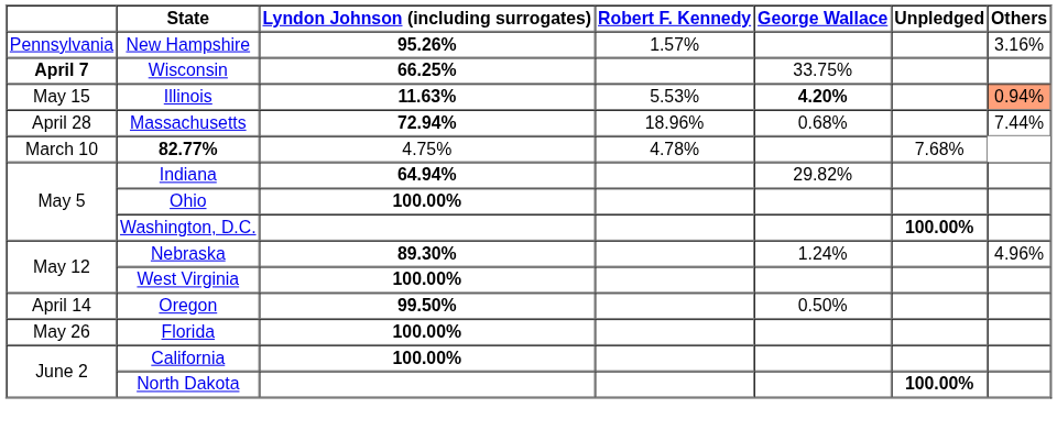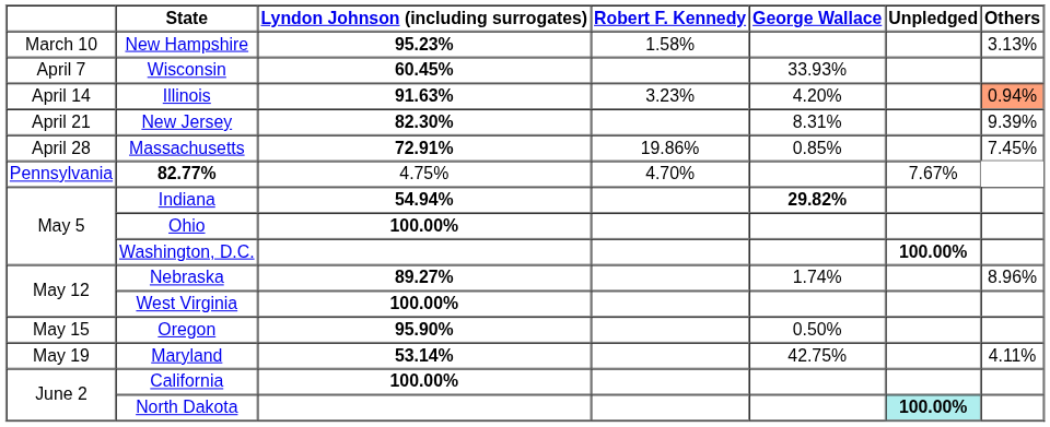 <table class="sortable" cellpadding="2" cellspacing="0" border="1" style="margin-left:10px; text-align:center">
 <tr>
 <th></th>
 <th>State</th>
 <th><a href='#'>Lyndon Johnson</a> (including surrogates)</th>
 <th><a href='#'>Robert F. Kennedy</a></th>
 <th><a href='#'>George Wallace</a></th>
 <th>Unpledged</th>
 <th>Others</th>
 </tr>
 <tr>
-<td><a href='#'>Pennsylvania</a></td>
+<td>March 10</td>
 <td><a href='#'>New Hampshire</a></td>
-<td><strong>95.26%</strong></td>
-<td>1.57%</td>
+<td><strong>95.23%</strong></td>
+<td>1.58%</td>
 <td></td>
 <td></td>
-<td>3.16%</td>
+<td>3.13%</td>
 </tr>
 <tr>
-<td><strong>April 7</strong></td>
+<td>April 7</td>
 <td><a href='#'>Wisconsin</a></td>
-<td><strong>66.25%</strong></td>
+<td><strong>60.45%</strong></td>
 <td></td>
-<td>33.75%</td>
+<td>33.93%</td>
 <td></td>
 <td></td>
 </tr>
 <tr>
-<td>May 15</td>
+<td>April 14</td>
 <td><a href='#'>Illinois</a></td>
-<td><strong>11.63%</strong></td>
-<td>5.53%</td>
-<td><strong>4.20%</strong></td>
+<td><strong>91.63%</strong></td>
+<td>3.23%</td>
+<td>4.20%</td>
 <td></td>
 <td style="background: lightsalmon;">0.94%</td>
 </tr>
 <tr>
+<td>April 21</td>
+<td><a href='#'>New Jersey</a></td>
+<td><strong>82.30%</strong></td>
+<td></td>
+<td>8.31%</td>
+<td></td>
+<td>9.39%</td>
+</tr>
+<tr>
 <td rowspan="2">April 28</td>
 <td><a href='#'>Massachusetts</a></td>
-<td><strong>72.94%</strong></td>
-<td>18.96%</td>
-<td>0.68%</td>
+<td><strong>72.91%</strong></td>
+<td>19.86%</td>
+<td>0.85%</td>
 <td></td>
-<td>7.44%</td>
+<td>7.45%</td>
 </tr>
 <tr>
 </tr>
 <tr>
-<td>March 10</td>
+<td><a href='#'>Pennsylvania</a></td>
 <td><strong>82.77%</strong></td>
 <td>4.75%</td>
-<td>4.78%</td>
+<td>4.70%</td>
 <td></td>
-<td>7.68%</td>
+<td>7.67%</td>
 </tr>
 <tr>
 <td rowspan="3">May 5</td>
 <td><a href='#'>Indiana</a></td>
-<td><strong>64.94%</strong></td>
+<td><strong>54.94%</strong></td>
 <td></td>
-<td>29.82%</td>
+<td><strong>29.82%</strong></td>
 <td></td>
 <td></td>
 </tr>
 <tr>
 <td><a href='#'>Ohio</a></td>
 <td><strong>100.00%</strong></td>
 <td></td>
 <td></td>
 <td></td>
 <td></td>
 </tr>
 <tr>
 <td><a href='#'>Washington, D.C.</a></td>
 <td></td>
 <td></td>
 <td></td>
 <td><strong>100.00%</strong></td>
 <td></td>
 </tr>
 <tr>
 <td rowspan="2">May 12</td>
 <td><a href='#'>Nebraska</a></td>
-<td><strong>89.30%</strong></td>
+<td><strong>89.27%</strong></td>
 <td></td>
-<td>1.24%</td>
+<td>1.74%</td>
 <td></td>
-<td>4.96%</td>
+<td>8.96%</td>
 </tr>
 <tr>
 <td><a href='#'>West Virginia</a></td>
 <td><strong>100.00%</strong></td>
 <td></td>
 <td></td>
 <td></td>
 <td></td>
 </tr>
 <tr>
-<td>April 14</td>
+<td>May 15</td>
 <td><a href='#'>Oregon</a></td>
-<td><strong>99.50%</strong></td>
+<td><strong>95.90%</strong></td>
 <td></td>
 <td>0.50%</td>
 <td></td>
 <td></td>
 </tr>
 <tr>
-<td>May 26</td>
-<td><a href='#'>Florida</a></td>
-<td><strong>100.00%</strong></td>
+<td>May 19</td>
+<td><a href='#'>Maryland</a></td>
+<td><strong>53.14%</strong></td>
 <td></td>
+<td>42.75%</td>
 <td></td>
-<td></td>
-<td></td>
+<td>4.11%</td>
 </tr>
 <tr>
 <td rowspan="2">June 2</td>
 <td><a href='#'>California</a></td>
 <td><strong>100.00%</strong></td>
 <td></td>
 <td></td>
 <td></td>
 <td></td>
 </tr>
 <tr>
 <td><a href='#'>North Dakota</a></td>
 <td></td>
 <td></td>
 <td></td>
-<td><strong>100.00%</strong></td>
+<td style="background: paleturquoise;"><strong>100.00%</strong></td>
 <td></td>
 </tr>
 </table>
